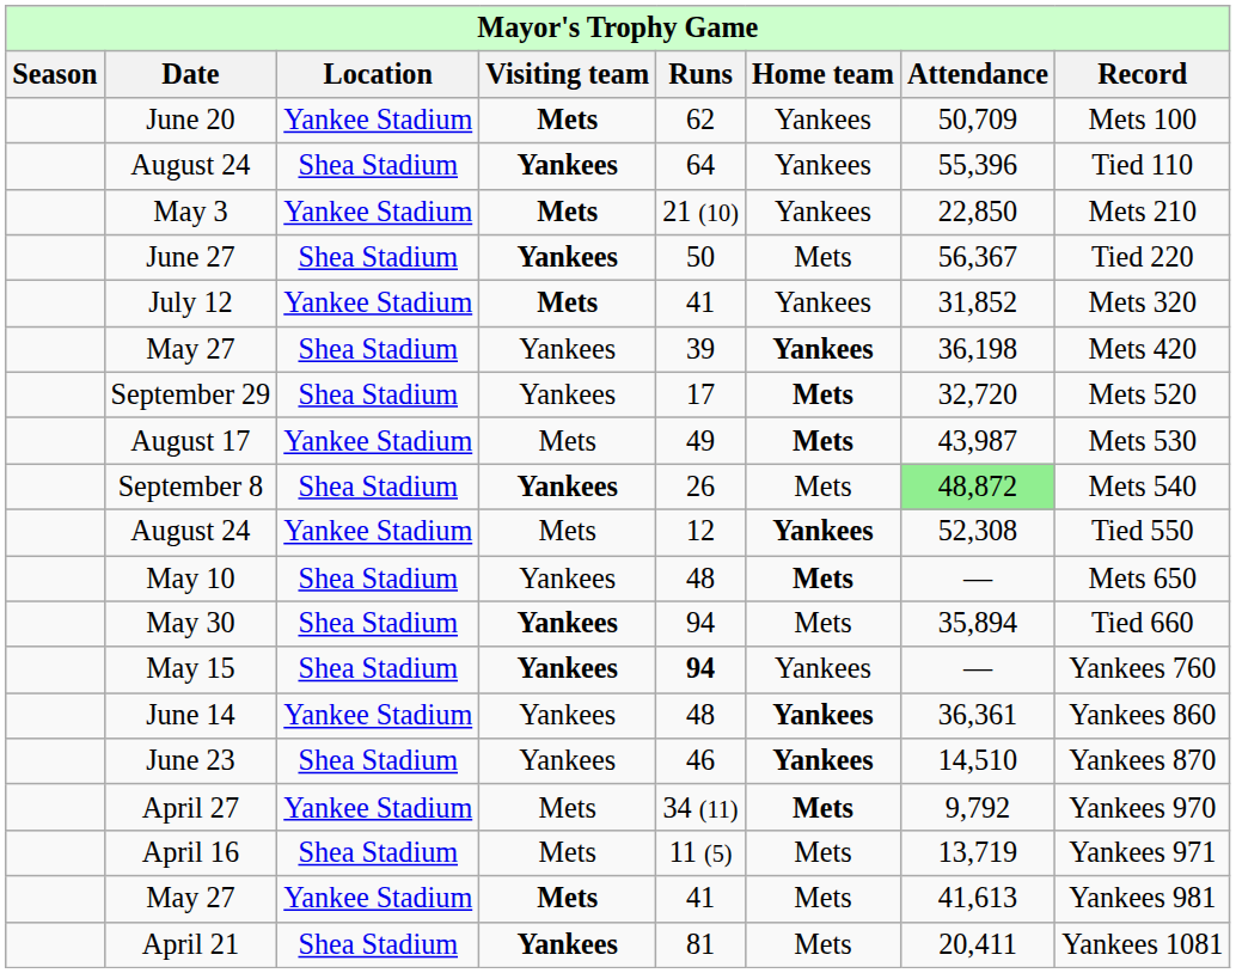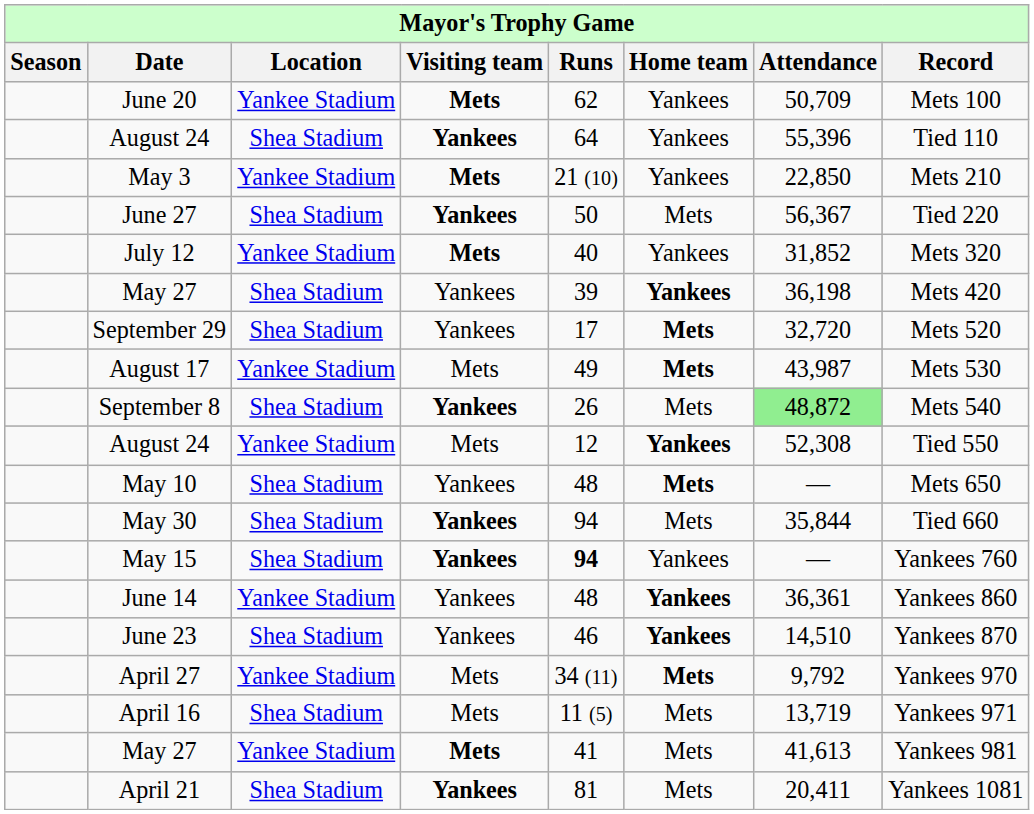 <table class="wikitable" style="text-align:center; ">
 <tr>
 <td colspan="8" style="background: #ccffcc;"><strong>Mayor's Trophy Game</strong></td>
 </tr>
 <tr>
 <th>Season</th>
 <th>Date</th>
 <th>Location</th>
 <th>Visiting team</th>
 <th>Runs</th>
 <th>Home team</th>
 <th>Attendance</th>
 <th>Record</th>
 </tr>
 <tr>
 <td></td>
 <td>June 20</td>
 <td><a href='#'>Yankee Stadium</a></td>
 <td><strong>Mets</strong></td>
 <td>62</td>
 <td>Yankees</td>
 <td>50,709</td>
 <td>Mets 100</td>
 </tr>
 <tr>
 <td></td>
 <td>August 24</td>
 <td><a href='#'>Shea Stadium</a></td>
 <td><strong>Yankees</strong></td>
 <td>64</td>
 <td>Yankees</td>
 <td>55,396</td>
 <td>Tied 110</td>
 </tr>
 <tr>
 <td></td>
 <td>May 3</td>
 <td><a href='#'>Yankee Stadium</a></td>
 <td><strong>Mets</strong></td>
 <td>21 <small>(10)</small></td>
 <td>Yankees</td>
 <td>22,850</td>
 <td>Mets 210</td>
 </tr>
 <tr>
 <td></td>
 <td>June 27</td>
 <td><a href='#'>Shea Stadium</a></td>
 <td><strong>Yankees</strong></td>
 <td>50</td>
 <td>Mets</td>
 <td>56,367</td>
 <td>Tied 220</td>
 </tr>
 <tr>
 <td></td>
 <td>July 12</td>
 <td><a href='#'>Yankee Stadium</a></td>
 <td><strong>Mets</strong></td>
-<td>41</td>
+<td>40</td>
 <td>Yankees</td>
 <td>31,852</td>
 <td>Mets 320</td>
 </tr>
 <tr>
 <td></td>
 <td>May 27</td>
 <td><a href='#'>Shea Stadium</a></td>
 <td>Yankees</td>
 <td>39</td>
 <td><strong>Yankees</strong></td>
 <td>36,198</td>
 <td colspan="2" align="right;">Mets 420</td>
 </tr>
 <tr>
 <td></td>
 <td>September 29</td>
 <td><a href='#'>Shea Stadium</a></td>
 <td>Yankees</td>
 <td>17</td>
 <td><strong>Mets</strong></td>
 <td>32,720</td>
 <td>Mets 520</td>
 </tr>
 <tr>
 <td></td>
 <td>August 17</td>
 <td><a href='#'>Yankee Stadium</a></td>
 <td>Mets</td>
 <td>49</td>
 <td><strong>Mets</strong></td>
 <td>43,987</td>
 <td>Mets 530</td>
 </tr>
 <tr>
 <td></td>
 <td>September 8</td>
 <td><a href='#'>Shea Stadium</a></td>
 <td><strong>Yankees</strong></td>
 <td>26</td>
 <td>Mets</td>
 <td style="background: lightgreen;">48,872</td>
 <td>Mets 540</td>
 </tr>
 <tr>
 <td></td>
 <td>August 24</td>
 <td><a href='#'>Yankee Stadium</a></td>
 <td>Mets</td>
 <td>12</td>
 <td><strong>Yankees</strong></td>
 <td>52,308</td>
 <td>Tied 550</td>
 </tr>
 <tr>
 <td></td>
 <td>May 10</td>
 <td><a href='#'>Shea Stadium</a></td>
 <td>Yankees</td>
 <td>48</td>
 <td><strong>Mets</strong></td>
 <td>—</td>
 <td>Mets 650</td>
 </tr>
 <tr>
 <td></td>
 <td>May 30</td>
 <td><a href='#'>Shea Stadium</a></td>
 <td><strong>Yankees</strong></td>
 <td>94</td>
 <td>Mets</td>
-<td>35,894</td>
+<td>35,844</td>
 <td>Tied 660</td>
 </tr>
 <tr>
 <td></td>
 <td>May 15</td>
 <td><a href='#'>Shea Stadium</a></td>
 <td><strong>Yankees</strong></td>
 <td><strong>94</strong></td>
 <td>Yankees</td>
 <td>—</td>
 <td>Yankees 760</td>
 </tr>
 <tr>
 <td></td>
 <td>June 14</td>
 <td><a href='#'>Yankee Stadium</a></td>
 <td>Yankees</td>
 <td>48</td>
 <td><strong>Yankees</strong></td>
 <td>36,361</td>
 <td>Yankees 860</td>
 </tr>
 <tr>
 <td></td>
 <td>June 23</td>
 <td><a href='#'>Shea Stadium</a></td>
 <td>Yankees</td>
 <td>46</td>
 <td><strong>Yankees</strong></td>
 <td>14,510</td>
 <td>Yankees 870</td>
 </tr>
 <tr>
 <td></td>
 <td>April 27</td>
 <td><a href='#'>Yankee Stadium</a></td>
 <td>Mets</td>
 <td>34 <small>(11)</small></td>
 <td><strong>Mets</strong></td>
 <td>9,792</td>
 <td>Yankees 970</td>
 </tr>
 <tr>
 <td></td>
 <td>April 16</td>
 <td><a href='#'>Shea Stadium</a></td>
 <td>Mets</td>
 <td>11 <small>(5)</small></td>
 <td>Mets</td>
 <td>13,719</td>
 <td>Yankees 971</td>
 </tr>
 <tr>
 <td></td>
 <td>May 27</td>
 <td><a href='#'>Yankee Stadium</a></td>
 <td><strong>Mets</strong></td>
 <td>41</td>
 <td>Mets</td>
 <td>41,613</td>
 <td>Yankees 981</td>
 </tr>
 <tr>
 <td></td>
 <td>April 21</td>
 <td><a href='#'>Shea Stadium</a></td>
 <td><strong>Yankees</strong></td>
 <td>81</td>
 <td>Mets</td>
 <td>20,411</td>
 <td>Yankees 1081</td>
 </tr>
 </table>
